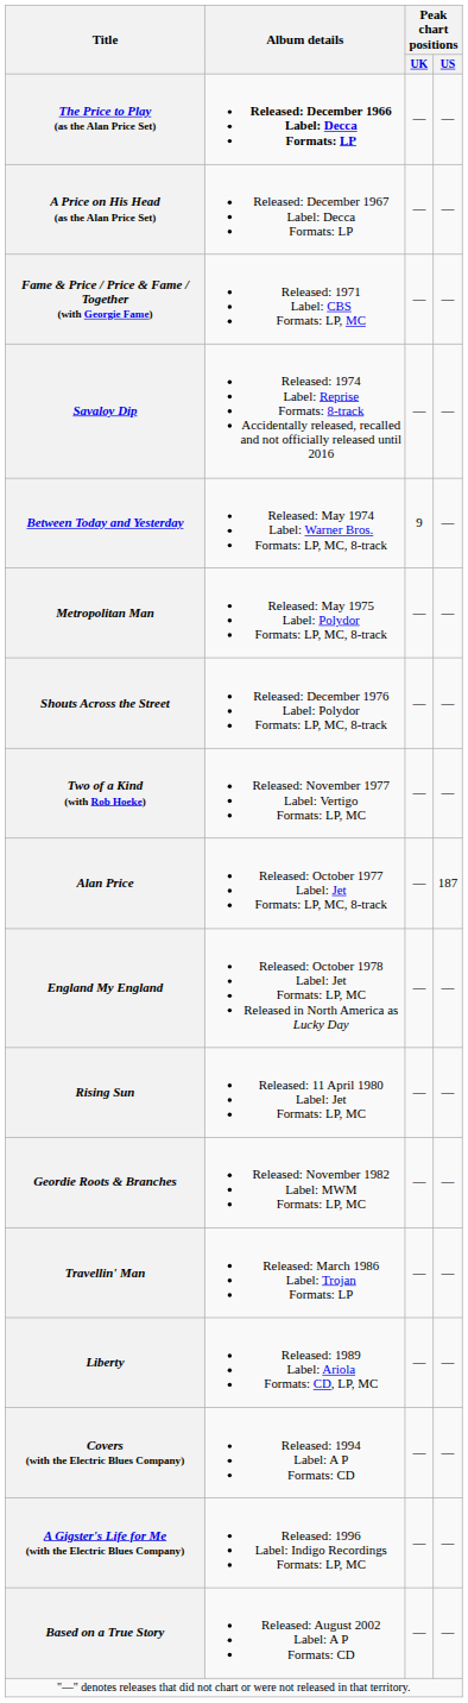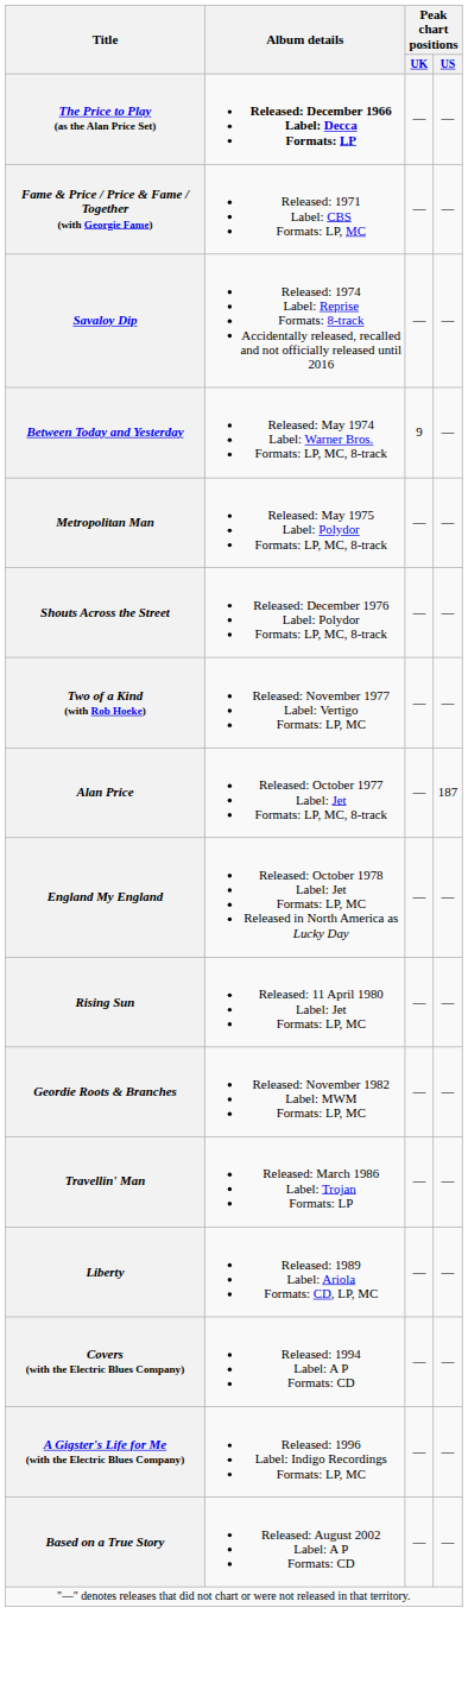 <table class="wikitable plainrowheaders" style="text-align:center;">
 <tr>
 <th rowspan="2" scope="col" style="width:15em;">Title</th>
 <th rowspan="2" scope="col" style="width:15em;">Album details</th>
 <th colspan="2">Peak chart positions</th>
 </tr>
 <tr>
 <th scope="col" style="width:2em;font-size:90%;"><a href='#'>UK</a><br></th>
 <th scope="col" style="width:2em;font-size:90%;"><a href='#'>US</a><br></th>
 </tr>
 <tr>
 <th scope="row"><em><a href='#'>The Price to Play</a></em><br><small>(as the Alan Price Set)</small></th>
 <td><strong><br><ul><li>Released: December 1966</li><li>Label: <a href='#'>Decca</a></li><li>Formats: <a href='#'>LP</a></li></ul></strong></td>
-<td>—</td>
-<td>—</td>
-</tr>
-<tr>
-<th scope="row"><em>A Price on His Head</em><br><small>(as the Alan Price Set)</small></th>
-<td><br><ul><li>Released: December 1967</li><li>Label: Decca</li><li>Formats: LP</li></ul></td>
 <td>—</td>
 <td>—</td>
 </tr>
 <tr>
 <th scope="row"><em>Fame & Price / Price & Fame / Together</em><br><small>(with <a href='#'>Georgie Fame</a>)</small></th>
 <td><br><ul><li>Released: 1971</li><li>Label: <a href='#'>CBS</a></li><li>Formats: LP, <a href='#'>MC</a></li></ul></td>
 <td>—</td>
 <td>—</td>
 </tr>
 <tr>
 <th scope="row"><em><a href='#'>Savaloy Dip</a></em></th>
 <td><br><ul><li>Released: 1974</li><li>Label: <a href='#'>Reprise</a></li><li>Formats: <a href='#'>8-track</a></li><li>Accidentally released, recalled and not officially released until 2016</li></ul></td>
 <td>—</td>
 <td>—</td>
 </tr>
 <tr>
 <th scope="row"><em><a href='#'>Between Today and Yesterday</a></em></th>
 <td><br><ul><li>Released: May 1974</li><li>Label: <a href='#'>Warner Bros.</a></li><li>Formats: LP, MC, 8-track</li></ul></td>
 <td>9</td>
 <td>—</td>
 </tr>
 <tr>
 <th scope="row"><em>Metropolitan Man</em></th>
 <td><br><ul><li>Released: May 1975</li><li>Label: <a href='#'>Polydor</a></li><li>Formats: LP, MC, 8-track</li></ul></td>
 <td>—</td>
 <td>—</td>
 </tr>
 <tr>
 <th scope="row"><em>Shouts Across the Street</em></th>
 <td><br><ul><li>Released: December 1976</li><li>Label: Polydor</li><li>Formats: LP, MC, 8-track</li></ul></td>
 <td>—</td>
 <td>—</td>
 </tr>
 <tr>
 <th scope="row"><em>Two of a Kind</em><br><small>(with <a href='#'>Rob Hoeke</a>)</small></th>
 <td><br><ul><li>Released: November 1977</li><li>Label: Vertigo</li><li>Formats: LP, MC</li></ul></td>
 <td>—</td>
 <td>—</td>
 </tr>
 <tr>
 <th scope="row"><em>Alan Price</em></th>
 <td><br><ul><li>Released: October 1977</li><li>Label: <a href='#'>Jet</a></li><li>Formats: LP, MC, 8-track</li></ul></td>
 <td>—</td>
 <td>187</td>
 </tr>
 <tr>
 <th scope="row"><em>England My England</em></th>
 <td><br><ul><li>Released: October 1978</li><li>Label: Jet</li><li>Formats: LP, MC</li><li>Released in North America as <em>Lucky Day</em></li></ul></td>
 <td>—</td>
 <td>—</td>
 </tr>
 <tr>
 <th scope="row"><em>Rising Sun</em></th>
 <td><br><ul><li>Released: 11 April 1980</li><li>Label: Jet</li><li>Formats: LP, MC</li></ul></td>
 <td>—</td>
 <td>—</td>
 </tr>
 <tr>
 <th scope="row"><em>Geordie Roots & Branches</em></th>
 <td><br><ul><li>Released: November 1982</li><li>Label: MWM</li><li>Formats: LP, MC</li></ul></td>
 <td>—</td>
 <td>—</td>
 </tr>
 <tr>
 <th scope="row"><em>Travellin' Man</em></th>
 <td><br><ul><li>Released: March 1986</li><li>Label: <a href='#'>Trojan</a></li><li>Formats: LP</li></ul></td>
 <td>—</td>
 <td>—</td>
 </tr>
 <tr>
 <th scope="row"><em>Liberty</em></th>
 <td><br><ul><li>Released: 1989</li><li>Label: <a href='#'>Ariola</a></li><li>Formats: <a href='#'>CD</a>, LP, MC</li></ul></td>
 <td>—</td>
 <td>—</td>
 </tr>
 <tr>
 <th scope="row"><em>Covers</em><br><small>(with the Electric Blues Company)</small></th>
 <td><br><ul><li>Released: 1994</li><li>Label: A P</li><li>Formats: CD</li></ul></td>
 <td>—</td>
 <td>—</td>
 </tr>
 <tr>
 <th scope="row"><em><a href='#'>A Gigster's Life for Me</a></em><br><small>(with the Electric Blues Company)</small></th>
 <td><br><ul><li>Released: 1996</li><li>Label: Indigo Recordings</li><li>Formats: LP, MC</li></ul></td>
 <td>—</td>
 <td>—</td>
 </tr>
 <tr>
 <th scope="row"><em>Based on a True Story</em></th>
 <td><br><ul><li>Released: August 2002</li><li>Label: A P</li><li>Formats: CD</li></ul></td>
 <td>—</td>
 <td>—</td>
 </tr>
 <tr>
 <td colspan="4" style="font-size:90%">"—" denotes releases that did not chart or were not released in that territory.</td>
 </tr>
 </table>
